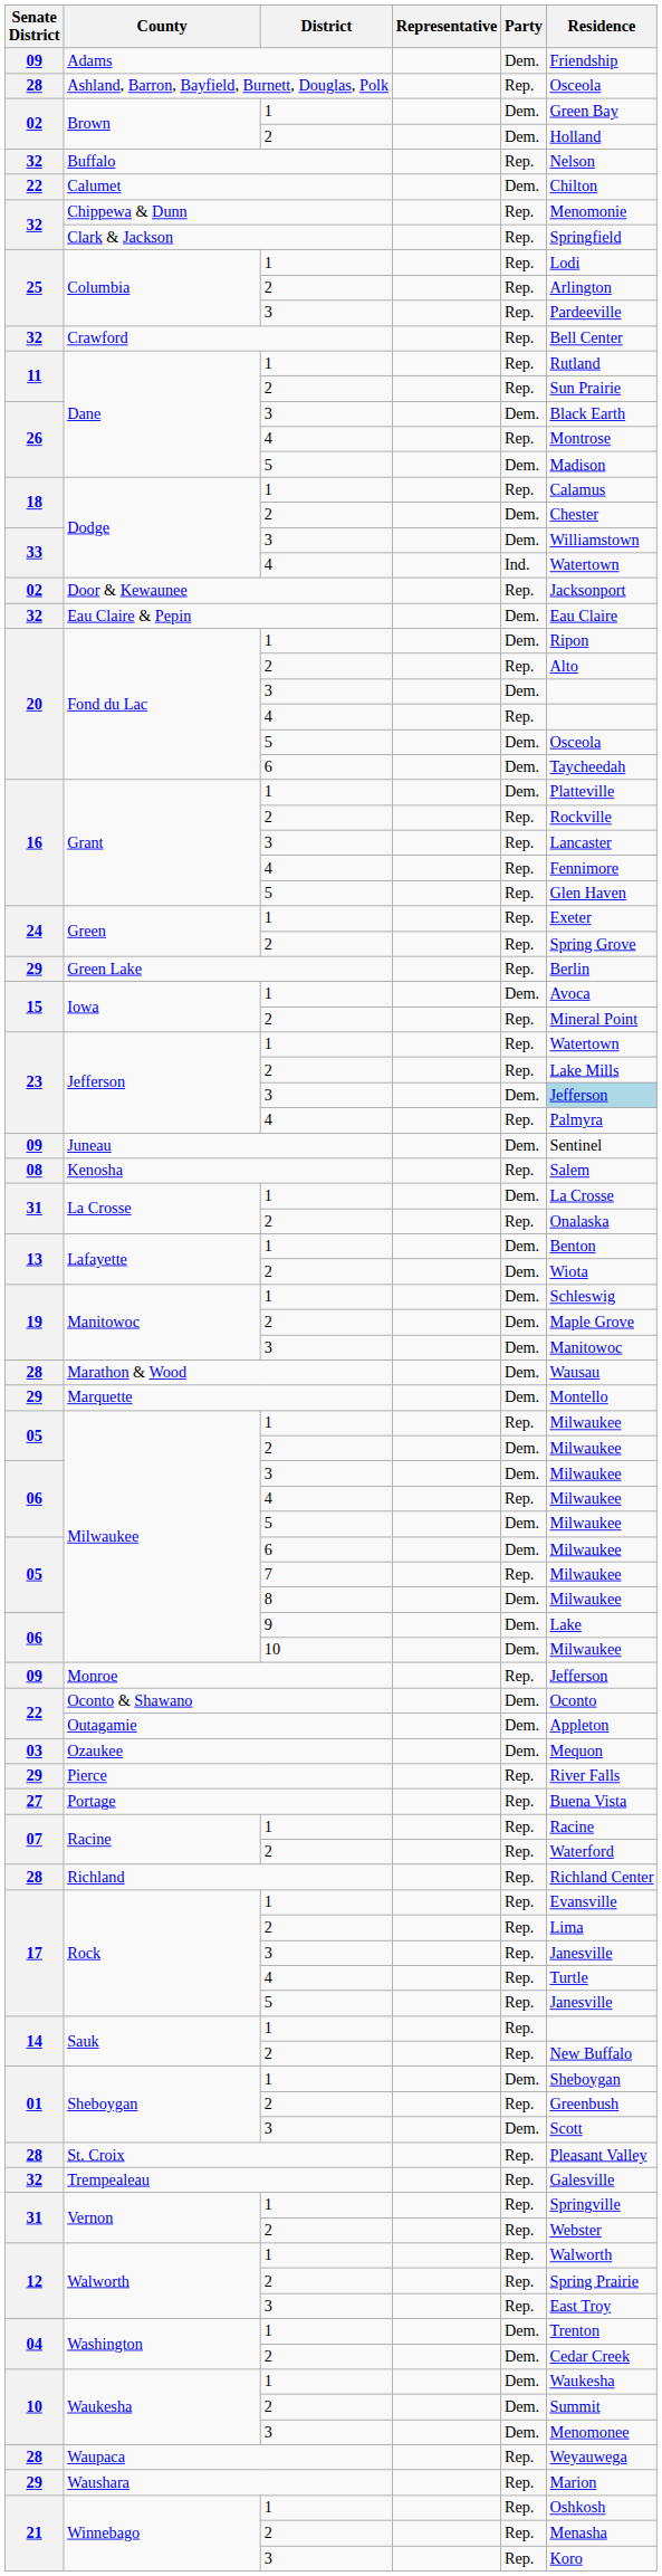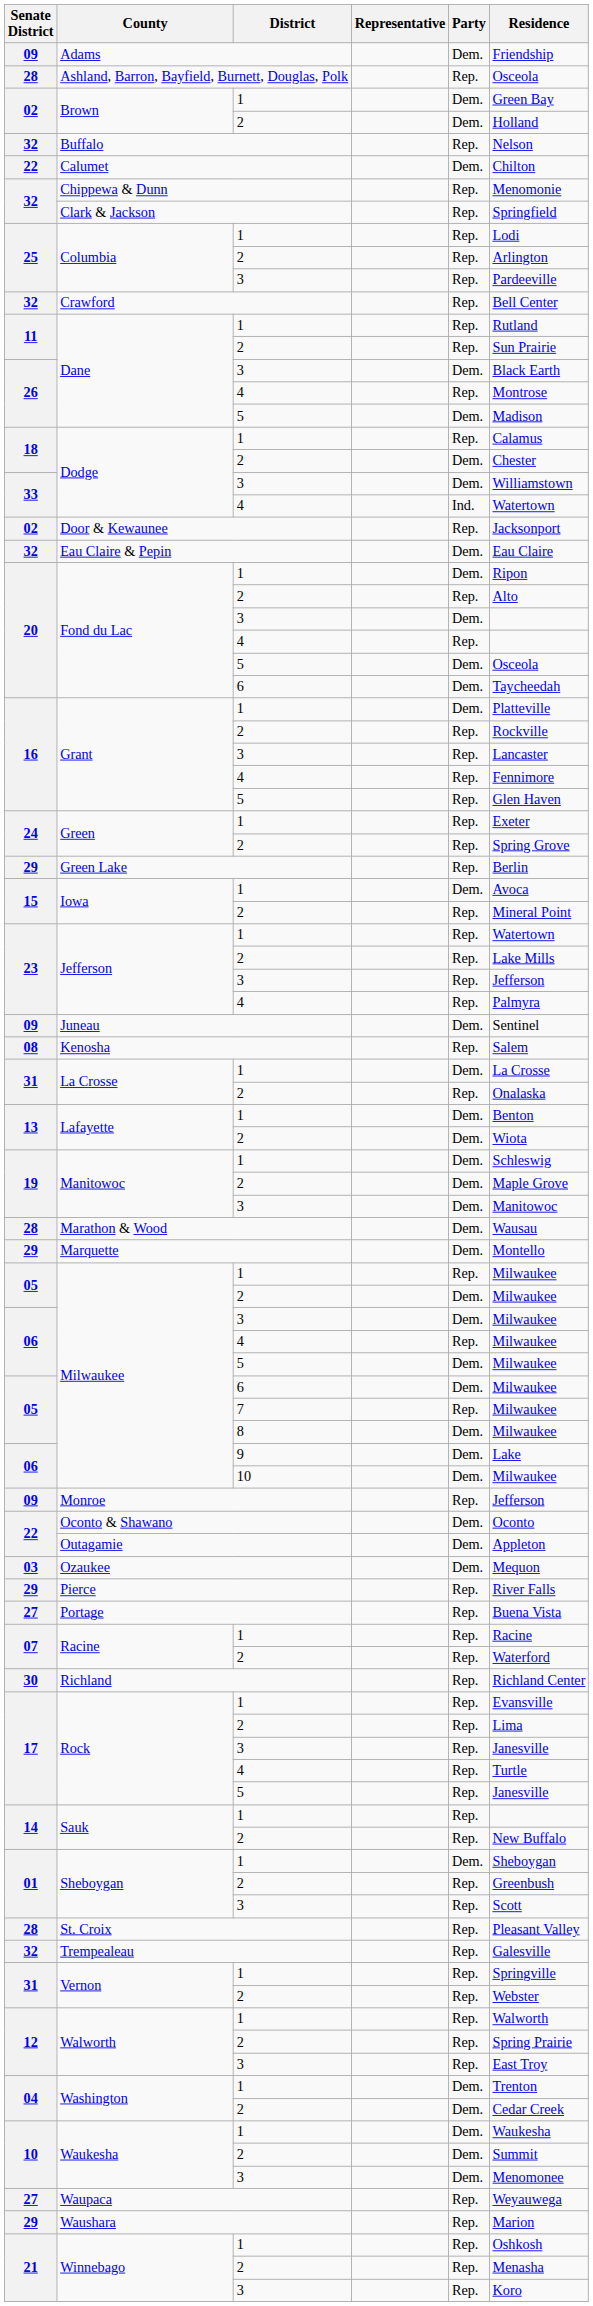 <table class="wikitable sortable">
 <tr>
 <th>Senate<br>District</th>
 <th>County</th>
 <th>District</th>
 <th>Representative</th>
 <th>Party</th>
 <th>Residence</th>
 </tr>
 <tr>
 <th><a href='#'>09</a></th>
 <td text-align="left" colspan="2"><a href='#'>Adams</a></td>
 <td></td>
 <td>Dem.</td>
 <td><a href='#'>Friendship</a></td>
 </tr>
 <tr>
 <th><a href='#'>28</a></th>
 <td text-align="left" colspan="2"><a href='#'>Ashland</a>, <a href='#'>Barron</a>, <a href='#'>Bayfield</a>, <a href='#'>Burnett</a>, <a href='#'>Douglas</a>, <a href='#'>Polk</a></td>
 <td></td>
 <td>Rep.</td>
 <td><a href='#'>Osceola</a></td>
 </tr>
 <tr>
 <th rowspan="2"><a href='#'>02</a></th>
 <td text-align="left" rowspan="2"><a href='#'>Brown</a></td>
 <td>1</td>
 <td></td>
 <td>Dem.</td>
 <td><a href='#'>Green Bay</a></td>
 </tr>
 <tr>
 <td>2</td>
 <td></td>
 <td>Dem.</td>
 <td><a href='#'>Holland</a></td>
 </tr>
 <tr>
 <th><a href='#'>32</a></th>
 <td text-align="left" colspan="2"><a href='#'>Buffalo</a></td>
 <td></td>
 <td>Rep.</td>
 <td><a href='#'>Nelson</a></td>
 </tr>
 <tr>
 <th><a href='#'>22</a></th>
 <td text-align="left" colspan="2"><a href='#'>Calumet</a></td>
 <td></td>
 <td>Dem.</td>
 <td><a href='#'>Chilton</a></td>
 </tr>
 <tr>
 <th rowspan="2"><a href='#'>32</a></th>
 <td text-align="left" colspan="2"><a href='#'>Chippewa</a> & <a href='#'>Dunn</a></td>
 <td></td>
 <td>Rep.</td>
 <td><a href='#'>Menomonie</a></td>
 </tr>
 <tr>
 <td text-align="left" colspan="2"><a href='#'>Clark</a> & <a href='#'>Jackson</a></td>
 <td></td>
 <td>Rep.</td>
 <td><a href='#'>Springfield</a></td>
 </tr>
 <tr>
 <th rowspan="3"><a href='#'>25</a></th>
 <td text-align="left" rowspan="3"><a href='#'>Columbia</a></td>
 <td>1</td>
 <td></td>
 <td>Rep.</td>
 <td><a href='#'>Lodi</a></td>
 </tr>
 <tr>
 <td>2</td>
 <td></td>
 <td>Rep.</td>
 <td><a href='#'>Arlington</a></td>
 </tr>
 <tr>
 <td>3</td>
 <td></td>
 <td>Rep.</td>
 <td><a href='#'>Pardeeville</a></td>
 </tr>
 <tr>
 <th><a href='#'>32</a></th>
 <td text-align="left" colspan="2"><a href='#'>Crawford</a></td>
 <td></td>
 <td>Rep.</td>
 <td><a href='#'>Bell Center</a></td>
 </tr>
 <tr>
 <th rowspan="2"><a href='#'>11</a></th>
 <td text-align="left" rowspan="5"><a href='#'>Dane</a></td>
 <td>1</td>
 <td></td>
 <td>Rep.</td>
 <td><a href='#'>Rutland</a></td>
 </tr>
 <tr>
 <td>2</td>
 <td></td>
 <td>Rep.</td>
 <td><a href='#'>Sun Prairie</a></td>
 </tr>
 <tr>
 <th rowspan="3"><a href='#'>26</a></th>
 <td>3</td>
 <td></td>
 <td>Dem.</td>
 <td><a href='#'>Black Earth</a></td>
 </tr>
 <tr>
 <td>4</td>
 <td></td>
 <td>Rep.</td>
 <td><a href='#'>Montrose</a></td>
 </tr>
 <tr>
 <td>5</td>
 <td></td>
 <td>Dem.</td>
 <td><a href='#'>Madison</a></td>
 </tr>
 <tr>
 <th rowspan="2"><a href='#'>18</a></th>
 <td text-align="left" rowspan="4"><a href='#'>Dodge</a></td>
 <td>1</td>
 <td></td>
 <td>Rep.</td>
 <td><a href='#'>Calamus</a></td>
 </tr>
 <tr>
 <td>2</td>
 <td></td>
 <td>Dem.</td>
 <td><a href='#'>Chester</a></td>
 </tr>
 <tr>
 <th rowspan="2"><a href='#'>33</a></th>
 <td>3</td>
 <td></td>
 <td>Dem.</td>
 <td><a href='#'>Williamstown</a></td>
 </tr>
 <tr>
 <td>4</td>
 <td></td>
 <td>Ind.</td>
 <td><a href='#'>Watertown</a></td>
 </tr>
 <tr>
 <th><a href='#'>02</a></th>
 <td text-align="left" colspan="2"><a href='#'>Door</a> & <a href='#'>Kewaunee</a></td>
 <td></td>
 <td>Rep.</td>
 <td><a href='#'>Jacksonport</a></td>
 </tr>
 <tr>
 <th><a href='#'>32</a></th>
 <td text-align="left" colspan="2"><a href='#'>Eau Claire</a> & <a href='#'>Pepin</a></td>
 <td></td>
 <td>Dem.</td>
 <td><a href='#'>Eau Claire</a></td>
 </tr>
 <tr>
 <th rowspan="6"><a href='#'>20</a></th>
 <td text-align="left" rowspan="6"><a href='#'>Fond du Lac</a></td>
 <td>1</td>
 <td></td>
 <td>Dem.</td>
 <td><a href='#'>Ripon</a></td>
 </tr>
 <tr>
 <td>2</td>
 <td></td>
 <td>Rep.</td>
 <td><a href='#'>Alto</a></td>
 </tr>
 <tr>
 <td>3</td>
 <td></td>
 <td>Dem.</td>
 <td></td>
 </tr>
 <tr>
 <td>4</td>
 <td></td>
 <td>Rep.</td>
 <td></td>
 </tr>
 <tr>
 <td>5</td>
 <td></td>
 <td>Dem.</td>
 <td><a href='#'>Osceola</a></td>
 </tr>
 <tr>
 <td>6</td>
 <td></td>
 <td>Dem.</td>
 <td><a href='#'>Taycheedah</a></td>
 </tr>
 <tr>
 <th rowspan="5"><a href='#'>16</a></th>
 <td text-align="left" rowspan="5"><a href='#'>Grant</a></td>
 <td>1</td>
 <td></td>
 <td>Dem.</td>
 <td><a href='#'>Platteville</a></td>
 </tr>
 <tr>
 <td>2</td>
 <td></td>
 <td>Rep.</td>
 <td><a href='#'>Rockville</a></td>
 </tr>
 <tr>
 <td>3</td>
 <td></td>
 <td>Rep.</td>
 <td><a href='#'>Lancaster</a></td>
 </tr>
 <tr>
 <td>4</td>
 <td></td>
 <td>Rep.</td>
 <td><a href='#'>Fennimore</a></td>
 </tr>
 <tr>
 <td>5</td>
 <td></td>
 <td>Rep.</td>
 <td><a href='#'>Glen Haven</a></td>
 </tr>
 <tr>
 <th rowspan="2"><a href='#'>24</a></th>
 <td text-align="left" rowspan="2"><a href='#'>Green</a></td>
 <td>1</td>
 <td></td>
 <td>Rep.</td>
 <td><a href='#'>Exeter</a></td>
 </tr>
 <tr>
 <td>2</td>
 <td></td>
 <td>Rep.</td>
 <td><a href='#'>Spring Grove</a></td>
 </tr>
 <tr>
 <th><a href='#'>29</a></th>
 <td text-align="left" colspan="2"><a href='#'>Green Lake</a></td>
 <td></td>
 <td>Rep.</td>
 <td><a href='#'>Berlin</a></td>
 </tr>
 <tr>
 <th rowspan="2"><a href='#'>15</a></th>
 <td text-align="left" rowspan="2"><a href='#'>Iowa</a></td>
 <td>1</td>
 <td></td>
 <td>Dem.</td>
 <td><a href='#'>Avoca</a></td>
 </tr>
 <tr>
 <td>2</td>
 <td></td>
 <td>Rep.</td>
 <td><a href='#'>Mineral Point</a></td>
 </tr>
 <tr>
 <th rowspan="4"><a href='#'>23</a></th>
 <td text-align="left" rowspan="4"><a href='#'>Jefferson</a></td>
 <td>1</td>
 <td></td>
 <td>Rep.</td>
 <td><a href='#'>Watertown</a></td>
 </tr>
 <tr>
 <td>2</td>
 <td></td>
 <td>Rep.</td>
 <td><a href='#'>Lake Mills</a></td>
 </tr>
 <tr>
 <td>3</td>
 <td></td>
-<td>Dem.</td>
-<td style="background: lightblue;"><a href='#'>Jefferson</a></td>
+<td>Rep.</td>
+<td><a href='#'>Jefferson</a></td>
 </tr>
 <tr>
 <td>4</td>
 <td></td>
 <td>Rep.</td>
 <td><a href='#'>Palmyra</a></td>
 </tr>
 <tr>
 <th><a href='#'>09</a></th>
 <td text-align="left" colspan="2"><a href='#'>Juneau</a></td>
 <td></td>
 <td>Dem.</td>
 <td>Sentinel</td>
 </tr>
 <tr>
 <th><a href='#'>08</a></th>
 <td text-align="left" colspan="2"><a href='#'>Kenosha</a></td>
 <td></td>
 <td>Rep.</td>
 <td><a href='#'>Salem</a></td>
 </tr>
 <tr>
 <th rowspan="2"><a href='#'>31</a></th>
 <td text-align="left" rowspan="2"><a href='#'>La Crosse</a></td>
 <td>1</td>
 <td></td>
 <td>Dem.</td>
 <td><a href='#'>La Crosse</a></td>
 </tr>
 <tr>
 <td>2</td>
 <td></td>
 <td>Rep.</td>
 <td><a href='#'>Onalaska</a></td>
 </tr>
 <tr>
 <th rowspan="2"><a href='#'>13</a></th>
 <td text-align="left" rowspan="2"><a href='#'>Lafayette</a></td>
 <td>1</td>
 <td></td>
 <td>Dem.</td>
 <td><a href='#'>Benton</a></td>
 </tr>
 <tr>
 <td>2</td>
 <td></td>
 <td>Dem.</td>
 <td><a href='#'>Wiota</a></td>
 </tr>
 <tr>
 <th rowspan="3"><a href='#'>19</a></th>
 <td text-align="left" rowspan="3"><a href='#'>Manitowoc</a></td>
 <td>1</td>
 <td></td>
 <td>Dem.</td>
 <td><a href='#'>Schleswig</a></td>
 </tr>
 <tr>
 <td>2</td>
 <td></td>
 <td>Dem.</td>
 <td><a href='#'>Maple Grove</a></td>
 </tr>
 <tr>
 <td>3</td>
 <td></td>
 <td>Dem.</td>
 <td><a href='#'>Manitowoc</a></td>
 </tr>
 <tr>
 <th><a href='#'>28</a></th>
 <td text-align="left" colspan="2"><a href='#'>Marathon</a> & <a href='#'>Wood</a></td>
 <td></td>
 <td>Dem.</td>
 <td><a href='#'>Wausau</a></td>
 </tr>
 <tr>
 <th><a href='#'>29</a></th>
 <td text-align="left" colspan="2"><a href='#'>Marquette</a></td>
 <td></td>
 <td>Dem.</td>
 <td><a href='#'>Montello</a></td>
 </tr>
 <tr>
 <th rowspan="2"><a href='#'>05</a></th>
 <td text-align="left" rowspan="10"><a href='#'>Milwaukee</a></td>
 <td>1</td>
 <td></td>
 <td>Rep.</td>
 <td><a href='#'>Milwaukee</a></td>
 </tr>
 <tr>
 <td>2</td>
 <td></td>
 <td>Dem.</td>
 <td><a href='#'>Milwaukee</a></td>
 </tr>
 <tr>
 <th rowspan="3"><a href='#'>06</a></th>
 <td>3</td>
 <td></td>
 <td>Dem.</td>
 <td><a href='#'>Milwaukee</a></td>
 </tr>
 <tr>
 <td>4</td>
 <td></td>
 <td>Rep.</td>
 <td><a href='#'>Milwaukee</a></td>
 </tr>
 <tr>
 <td>5</td>
 <td></td>
 <td>Dem.</td>
 <td><a href='#'>Milwaukee</a></td>
 </tr>
 <tr>
 <th rowspan="3"><a href='#'>05</a></th>
 <td>6</td>
 <td></td>
 <td>Dem.</td>
 <td><a href='#'>Milwaukee</a></td>
 </tr>
 <tr>
 <td>7</td>
 <td></td>
 <td>Rep.</td>
 <td><a href='#'>Milwaukee</a></td>
 </tr>
 <tr>
 <td>8</td>
 <td></td>
 <td>Dem.</td>
 <td><a href='#'>Milwaukee</a></td>
 </tr>
 <tr>
 <th rowspan="2"><a href='#'>06</a></th>
 <td>9</td>
 <td></td>
 <td>Dem.</td>
 <td><a href='#'>Lake</a></td>
 </tr>
 <tr>
 <td>10</td>
 <td></td>
 <td>Dem.</td>
 <td><a href='#'>Milwaukee</a></td>
 </tr>
 <tr>
 <th><a href='#'>09</a></th>
 <td text-align="left" colspan="2"><a href='#'>Monroe</a></td>
 <td></td>
 <td>Rep.</td>
 <td><a href='#'>Jefferson</a></td>
 </tr>
 <tr>
 <th rowspan="2"><a href='#'>22</a></th>
 <td text-align="left" colspan="2"><a href='#'>Oconto</a> & <a href='#'>Shawano</a></td>
 <td></td>
 <td>Dem.</td>
 <td><a href='#'>Oconto</a></td>
 </tr>
 <tr>
 <td text-align="left" colspan="2"><a href='#'>Outagamie</a></td>
 <td></td>
 <td>Dem.</td>
 <td><a href='#'>Appleton</a></td>
 </tr>
 <tr>
 <th><a href='#'>03</a></th>
 <td text-align="left" colspan="2"><a href='#'>Ozaukee</a></td>
 <td></td>
 <td>Dem.</td>
 <td><a href='#'>Mequon</a></td>
 </tr>
 <tr>
 <th><a href='#'>29</a></th>
 <td text-align="left" colspan="2"><a href='#'>Pierce</a></td>
 <td></td>
 <td>Rep.</td>
 <td><a href='#'>River Falls</a></td>
 </tr>
 <tr>
 <th><a href='#'>27</a></th>
 <td text-align="left" colspan="2"><a href='#'>Portage</a></td>
 <td></td>
 <td>Rep.</td>
 <td><a href='#'>Buena Vista</a></td>
 </tr>
 <tr>
 <th rowspan="2"><a href='#'>07</a></th>
 <td text-align="left" rowspan="2"><a href='#'>Racine</a></td>
 <td>1</td>
 <td></td>
 <td>Rep.</td>
 <td><a href='#'>Racine</a></td>
 </tr>
 <tr>
 <td>2</td>
 <td></td>
 <td>Rep.</td>
 <td><a href='#'>Waterford</a></td>
 </tr>
 <tr>
-<th><a href='#'>28</a></th>
+<th><a href='#'>30</a></th>
 <td text-align="left" colspan="2"><a href='#'>Richland</a></td>
 <td></td>
 <td>Rep.</td>
 <td><a href='#'>Richland Center</a></td>
 </tr>
 <tr>
 <th rowspan="5"><a href='#'>17</a></th>
 <td text-align="left" rowspan="5"><a href='#'>Rock</a></td>
 <td>1</td>
 <td></td>
 <td>Rep.</td>
 <td><a href='#'>Evansville</a></td>
 </tr>
 <tr>
 <td>2</td>
 <td></td>
 <td>Rep.</td>
 <td><a href='#'>Lima</a></td>
 </tr>
 <tr>
 <td>3</td>
 <td></td>
 <td>Rep.</td>
 <td><a href='#'>Janesville</a></td>
 </tr>
 <tr>
 <td>4</td>
 <td></td>
 <td>Rep.</td>
 <td><a href='#'>Turtle</a></td>
 </tr>
 <tr>
 <td>5</td>
 <td></td>
 <td>Rep.</td>
 <td><a href='#'>Janesville</a></td>
 </tr>
 <tr>
 <th rowspan="2"><a href='#'>14</a></th>
 <td text-align="left" rowspan="2"><a href='#'>Sauk</a></td>
 <td>1</td>
 <td></td>
 <td>Rep.</td>
 <td></td>
 </tr>
 <tr>
 <td>2</td>
 <td></td>
 <td>Rep.</td>
 <td><a href='#'>New Buffalo</a></td>
 </tr>
 <tr>
 <th rowspan="3"><a href='#'>01</a></th>
 <td text-align="left" rowspan="3"><a href='#'>Sheboygan</a></td>
 <td>1</td>
 <td></td>
 <td>Dem.</td>
 <td><a href='#'>Sheboygan</a></td>
 </tr>
 <tr>
 <td>2</td>
 <td></td>
 <td>Rep.</td>
 <td><a href='#'>Greenbush</a></td>
 </tr>
 <tr>
 <td>3</td>
 <td></td>
-<td>Dem.</td>
+<td>Rep.</td>
 <td><a href='#'>Scott</a></td>
 </tr>
 <tr>
 <th><a href='#'>28</a></th>
 <td text-align="left" colspan="2"><a href='#'>St. Croix</a></td>
 <td></td>
 <td>Rep.</td>
 <td><a href='#'>Pleasant Valley</a></td>
 </tr>
 <tr>
 <th><a href='#'>32</a></th>
 <td text-align="left" colspan="2"><a href='#'>Trempealeau</a></td>
 <td></td>
 <td>Rep.</td>
 <td><a href='#'>Galesville</a></td>
 </tr>
 <tr>
 <th rowspan="2"><a href='#'>31</a></th>
 <td text-align="left" rowspan="2"><a href='#'>Vernon</a></td>
 <td>1</td>
 <td></td>
 <td>Rep.</td>
 <td><a href='#'>Springville</a></td>
 </tr>
 <tr>
 <td>2</td>
 <td></td>
 <td>Rep.</td>
 <td><a href='#'>Webster</a></td>
 </tr>
 <tr>
 <th rowspan="3"><a href='#'>12</a></th>
 <td text-align="left" rowspan="3"><a href='#'>Walworth</a></td>
 <td>1</td>
 <td></td>
 <td>Rep.</td>
 <td><a href='#'>Walworth</a></td>
 </tr>
 <tr>
 <td>2</td>
 <td></td>
 <td>Rep.</td>
 <td><a href='#'>Spring Prairie</a></td>
 </tr>
 <tr>
 <td>3</td>
 <td></td>
 <td>Rep.</td>
 <td><a href='#'>East Troy</a></td>
 </tr>
 <tr>
 <th rowspan="2"><a href='#'>04</a></th>
 <td text-align="left" rowspan="2"><a href='#'>Washington</a></td>
 <td>1</td>
 <td></td>
 <td>Dem.</td>
 <td><a href='#'>Trenton</a></td>
 </tr>
 <tr>
 <td>2</td>
 <td></td>
 <td>Dem.</td>
 <td><a href='#'>Cedar Creek</a></td>
 </tr>
 <tr>
 <th rowspan="3"><a href='#'>10</a></th>
 <td text-align="left" rowspan="3"><a href='#'>Waukesha</a></td>
 <td>1</td>
 <td></td>
 <td>Dem.</td>
 <td><a href='#'>Waukesha</a></td>
 </tr>
 <tr>
 <td>2</td>
 <td></td>
 <td>Dem.</td>
 <td><a href='#'>Summit</a></td>
 </tr>
 <tr>
 <td>3</td>
 <td></td>
 <td>Dem.</td>
 <td><a href='#'>Menomonee</a></td>
 </tr>
 <tr>
-<th><a href='#'>28</a></th>
+<th><a href='#'>27</a></th>
 <td text-align="left" colspan="2"><a href='#'>Waupaca</a></td>
 <td></td>
 <td>Rep.</td>
 <td><a href='#'>Weyauwega</a></td>
 </tr>
 <tr>
 <th><a href='#'>29</a></th>
 <td text-align="left" colspan="2"><a href='#'>Waushara</a></td>
 <td></td>
 <td>Rep.</td>
 <td><a href='#'>Marion</a></td>
 </tr>
 <tr>
 <th rowspan="3"><a href='#'>21</a></th>
 <td text-align="left" rowspan="3"><a href='#'>Winnebago</a></td>
 <td>1</td>
 <td></td>
 <td>Rep.</td>
 <td><a href='#'>Oshkosh</a></td>
 </tr>
 <tr>
 <td>2</td>
 <td></td>
 <td>Rep.</td>
 <td><a href='#'>Menasha</a></td>
 </tr>
 <tr>
 <td>3</td>
 <td></td>
 <td>Rep.</td>
 <td><a href='#'>Koro</a></td>
 </tr>
 </table>
